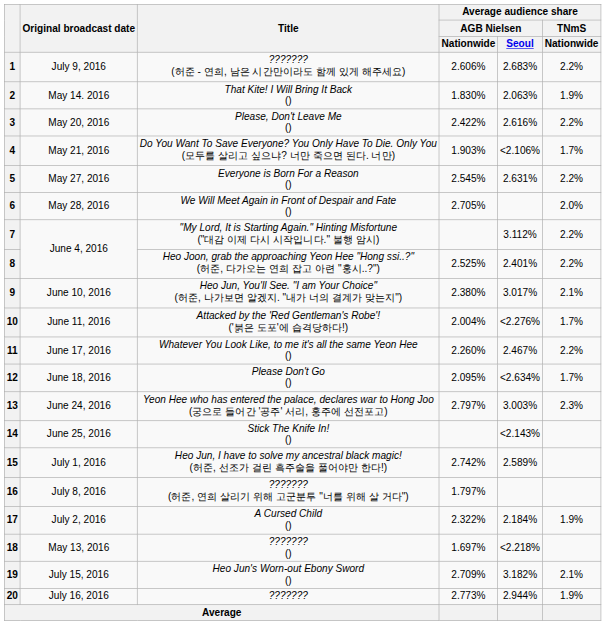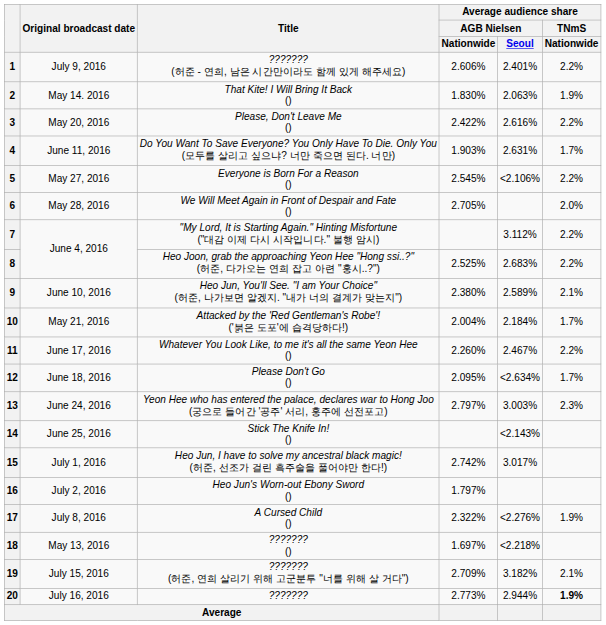 <table class=wikitable style="text-align:center">
 <tr>
 <th rowspan="3"></th>
 <th rowspan="3">Original broadcast date</th>
 <th rowspan="3">Title</th>
 <th colspan="3">Average audience share</th>
 </tr>
 <tr>
 <th colspan="2">AGB Nielsen</th>
 <th>TNmS</th>
 </tr>
 <tr>
 <th>Nationwide</th>
 <th><a href='#'>Seoul</a></th>
 <th>Nationwide</th>
 </tr>
 <tr>
 <th>1</th>
 <td>July 9, 2016</td>
 <td><em>???????</em><br>(허준 - 연희, 남은 시간만이라도 함께 있게 해주세요)</td>
 <td>2.606%</td>
-<td>2.683%</td>
+<td>2.401%</td>
 <td>2.2%</td>
 </tr>
 <tr>
 <th>2</th>
 <td>May 14. 2016</td>
 <td><em>That Kite! I Will Bring It Back</em><br>()</td>
 <td>1.830%</td>
 <td>2.063%</td>
 <td>1.9%</td>
 </tr>
 <tr>
 <th>3</th>
 <td>May 20, 2016</td>
 <td><em>Please, Don't Leave Me</em><br>()</td>
 <td>2.422%</td>
 <td>2.616%</td>
 <td>2.2%</td>
 </tr>
 <tr>
 <th>4</th>
-<td>May 21, 2016</td>
+<td>June 11, 2016</td>
 <td><em>Do You Want To Save Everyone? You Only Have To Die. Only You</em><br>(모두를 살리고 싶으냐? 너만 죽으면 된다. 너만)</td>
 <td>1.903%</td>
-<td><2.106%</td>
+<td>2.631%</td>
 <td>1.7%</td>
 </tr>
 <tr>
 <th>5</th>
 <td>May 27, 2016</td>
 <td><em>Everyone is Born For a Reason</em><br>()</td>
 <td>2.545%</td>
-<td>2.631%</td>
+<td><2.106%</td>
 <td>2.2%</td>
 </tr>
 <tr>
 <th>6</th>
 <td>May 28, 2016</td>
 <td><em>We Will Meet Again in Front of Despair and Fate</em><br>()</td>
 <td>2.705%</td>
 <td></td>
 <td>2.0%</td>
 </tr>
 <tr>
 <th>7</th>
 <td rowspan="2">June 4, 2016</td>
 <td><em>"My Lord, It is Starting Again." Hinting Misfortune</em><br>("대감 이제 다시 시작입니다." 불행 암시)</td>
 <td></td>
 <td>3.112%</td>
 <td>2.2%</td>
 </tr>
 <tr>
 <th>8</th>
 <td><em>Heo Joon, grab the approaching Yeon Hee "Hong ssi..?"</em><br>(허준, 다가오는 연희 잡고 아련 "홍시..?")</td>
 <td>2.525%</td>
-<td>2.401%</td>
+<td>2.683%</td>
 <td>2.2%</td>
 </tr>
 <tr>
 <th>9</th>
 <td>June 10, 2016</td>
 <td><em>Heo Jun, You'll See. "I am Your Choice"</em><br>(허준, 나가보면 알겠지. "내가 너의 결계가 맞는지")</td>
 <td>2.380%</td>
-<td>3.017%</td>
+<td>2.589%</td>
 <td>2.1%</td>
 </tr>
 <tr>
 <th>10</th>
-<td>June 11, 2016</td>
+<td>May 21, 2016</td>
 <td><em>Attacked by the 'Red Gentleman's Robe'!</em><br>('붉은 도포'에 습격당하다!)</td>
 <td>2.004%</td>
-<td><2.276%</td>
+<td>2.184%</td>
 <td>1.7%</td>
 </tr>
 <tr>
 <th>11</th>
 <td>June 17, 2016</td>
 <td><em>Whatever You Look Like, to me it's all the same Yeon Hee</em><br>()</td>
 <td>2.260%</td>
 <td>2.467%</td>
 <td>2.2%</td>
 </tr>
 <tr>
 <th>12</th>
 <td>June 18, 2016</td>
 <td><em>Please Don't Go</em><br>()</td>
 <td>2.095%</td>
 <td><2.634%</td>
 <td>1.7%</td>
 </tr>
 <tr>
 <th>13</th>
 <td>June 24, 2016</td>
 <td><em>Yeon Hee who has entered the palace, declares war to Hong Joo</em><br>(궁으로 들어간 '공주' 서리, 홍주에 선전포고)</td>
 <td>2.797%</td>
 <td>3.003%</td>
 <td>2.3%</td>
 </tr>
 <tr>
 <th>14</th>
 <td>June 25, 2016</td>
 <td><em>Stick The Knife In!</em><br>()</td>
 <td></td>
 <td><2.143%</td>
 <td></td>
 </tr>
 <tr>
 <th>15</th>
 <td>July 1, 2016</td>
 <td><em>Heo Jun, I have to solve my ancestral black magic!</em><br>(허준, 선조가 걸린 흑주술을 풀어야만 한다!)</td>
 <td>2.742%</td>
-<td>2.589%</td>
+<td>3.017%</td>
 <td></td>
 </tr>
 <tr>
 <th>16</th>
-<td>July 8, 2016</td>
-<td><em>???????</em><br>(허준, 연희 살리기 위해 고군분투 "너를 위해 살 거다")</td>
+<td>July 2, 2016</td>
+<td><em>Heo Jun's Worn-out Ebony Sword</em><br>()</td>
 <td>1.797%</td>
 <td></td>
 <td></td>
 </tr>
 <tr>
 <th>17</th>
-<td>July 2, 2016</td>
+<td>July 8, 2016</td>
 <td><em>A Cursed Child</em><br>()</td>
 <td>2.322%</td>
-<td>2.184%</td>
+<td><2.276%</td>
 <td>1.9%</td>
 </tr>
 <tr>
 <th>18</th>
 <td>May 13, 2016</td>
 <td><em>???????</em><br>()</td>
 <td>1.697%</td>
 <td><2.218%</td>
 <td></td>
 </tr>
 <tr>
 <th>19</th>
 <td>July 15, 2016</td>
-<td><em>Heo Jun's Worn-out Ebony Sword</em><br>()</td>
+<td><em>???????</em><br>(허준, 연희 살리기 위해 고군분투 "너를 위해 살 거다")</td>
 <td>2.709%</td>
 <td>3.182%</td>
 <td>2.1%</td>
 </tr>
 <tr>
 <th>20</th>
 <td>July 16, 2016</td>
 <td><em>???????</em></td>
 <td>2.773%</td>
 <td>2.944%</td>
-<td>1.9%</td>
+<td><strong>1.9%</strong></td>
 </tr>
 <tr>
 <th colspan="3">Average</th>
 <th></th>
 <th></th>
 <th></th>
 </tr>
 </table>
